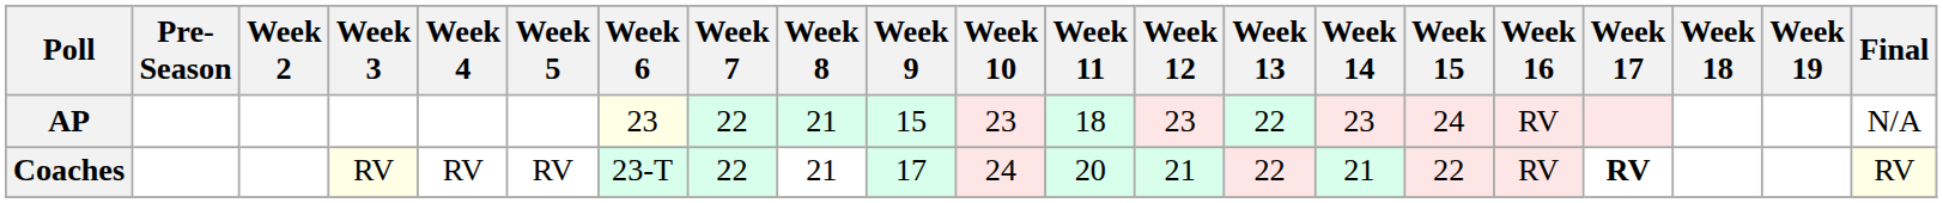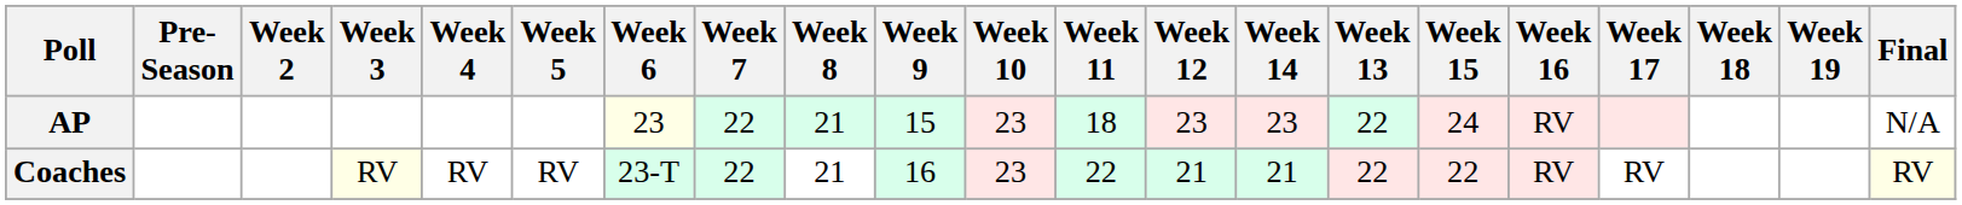 <table class="wikitable" style="white-space:nowrap;font-size:90%">
 <tr>
 <th>Poll</th>
 <th>Pre-<br>Season</th>
 <th>Week<br>2</th>
 <th>Week<br>3</th>
 <th>Week<br>4</th>
 <th>Week<br>5</th>
 <th>Week<br>6</th>
 <th>Week<br>7</th>
 <th>Week<br>8</th>
 <th>Week<br>9</th>
 <th>Week<br>10</th>
 <th>Week<br>11</th>
 <th>Week<br>12</th>
+<th>Week<br>14</th>
 <th>Week<br>13</th>
-<th>Week<br>14</th>
 <th>Week<br>15</th>
 <th>Week<br>16</th>
 <th>Week<br>17</th>
 <th>Week<br>18</th>
 <th>Week<br>19</th>
 <th>Final</th>
 </tr>
 <tr style="text-align:center;">
 <th>AP</th>
 <td style="background:#FFF;"></td>
 <td style="background:#FFF;"></td>
 <td style="background:#FFF;"></td>
 <td style="background:#FFF;"></td>
 <td style="background:#FFF;"></td>
 <td style="background:#FFFFE6;">23</td>
 <td style="background:#D8FFEB;">22</td>
 <td style="background:#D8FFEB;">21</td>
 <td style="background:#D8FFEB;">15</td>
 <td style="background:#FFE6E6;">23</td>
 <td style="background:#D8FFEB;">18</td>
 <td style="background:#FFE6E6;">23</td>
+<td style="background:#FFE6E6;">23</td>
 <td style="background:#D8FFEB;">22</td>
-<td style="background:#FFE6E6;">23</td>
 <td style="background:#FFE6E6;">24</td>
 <td style="background:#FFE6E6;">RV</td>
 <td style="background:#FFE6E6;"></td>
 <td style="background:#FFF;"></td>
 <td style="background:#FFF;"></td>
 <td style="background:#FFF;">N/A</td>
 </tr>
 <tr style="text-align:center;">
 <th>Coaches</th>
 <td style="background:#FFF;"></td>
 <td style="background:#FFF;"></td>
 <td style="background:#FFFFE6;">RV</td>
 <td style="background:#FFF;">RV</td>
 <td style="background:#FFF;">RV</td>
 <td style="background:#D8FFEB;">23-T</td>
 <td style="background:#D8FFEB;">22</td>
 <td style="background:#FFF;">21</td>
-<td style="background:#D8FFEB;">17</td>
-<td style="background:#FFE6E6;">24</td>
-<td style="background:#D8FFEB;">20</td>
+<td style="background:#D8FFEB;">16</td>
+<td style="background:#FFE6E6;">23</td>
+<td style="background:#D8FFEB;">22</td>
+<td style="background:#D8FFEB;">21</td>
 <td style="background:#D8FFEB;">21</td>
 <td style="background:#FFE6E6;">22</td>
-<td style="background:#D8FFEB;">21</td>
 <td style="background:#FFE6E6;">22</td>
 <td style="background:#FFE6E6;">RV</td>
-<td style="background:#FFF;"><strong>RV</strong></td>
+<td style="background:#FFF;">RV</td>
 <td style="background:#FFF;"></td>
 <td style="background:#FFF;"></td>
 <td style="background:#FFFFE6;">RV</td>
 </tr>
 </table>
